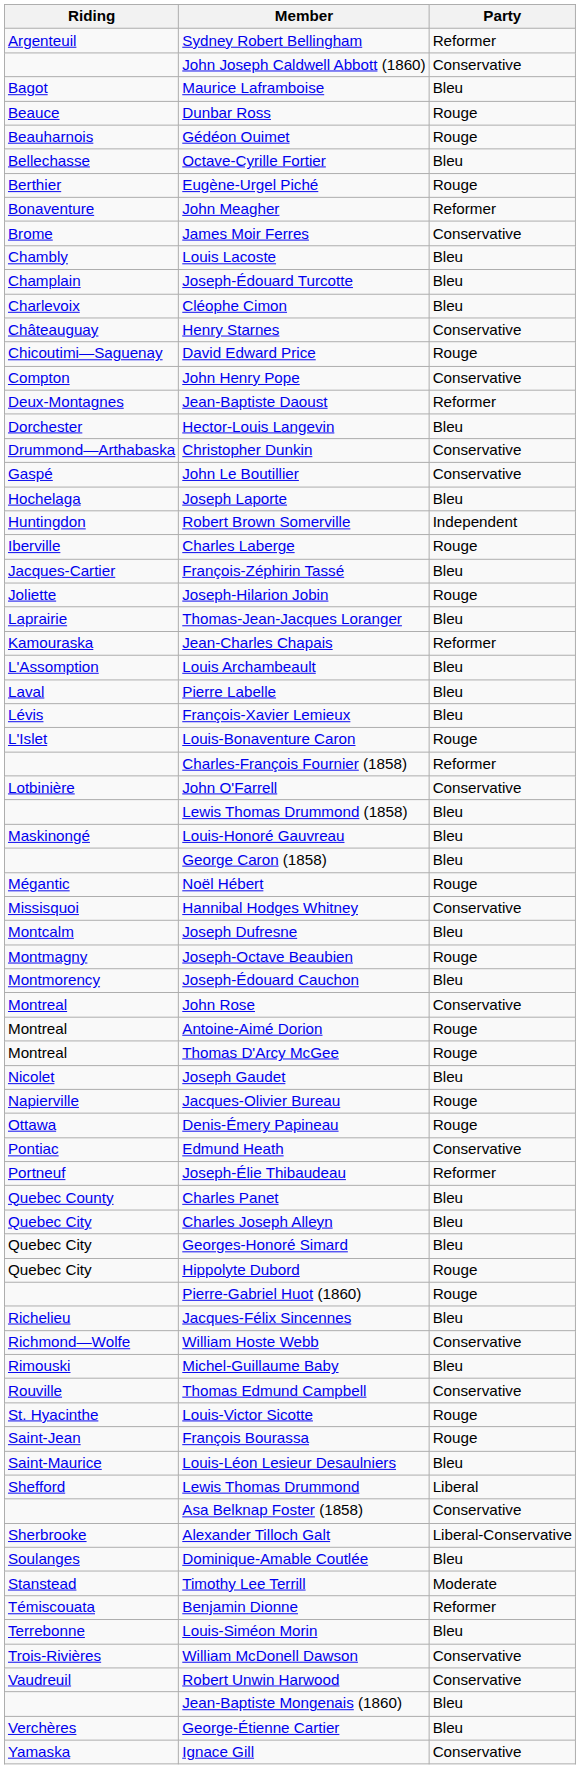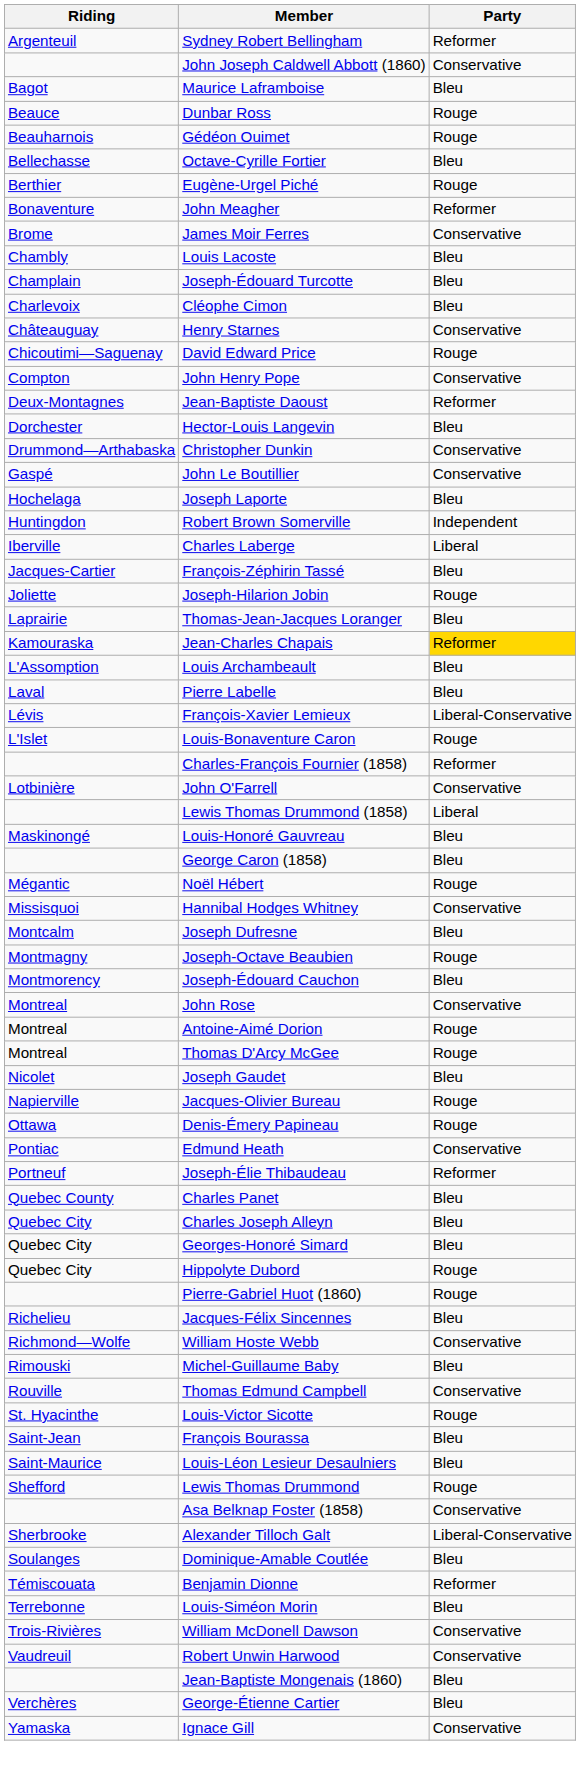 <table class="wikitable">
 <tr>
 <th>Riding</th>
 <th>Member</th>
 <th>Party</th>
 </tr>
 <tr>
 <td><a href='#'>Argenteuil</a></td>
 <td><a href='#'>Sydney Robert Bellingham</a></td>
 <td>Reformer</td>
 </tr>
 <tr>
 <td></td>
 <td><a href='#'>John Joseph Caldwell Abbott</a> (1860)</td>
 <td>Conservative</td>
 </tr>
 <tr>
 <td><a href='#'>Bagot</a></td>
 <td><a href='#'>Maurice Laframboise</a></td>
 <td>Bleu</td>
 </tr>
 <tr>
 <td><a href='#'>Beauce</a></td>
 <td><a href='#'>Dunbar Ross</a></td>
 <td>Rouge</td>
 </tr>
 <tr>
 <td><a href='#'>Beauharnois</a></td>
 <td><a href='#'>Gédéon Ouimet</a></td>
 <td>Rouge</td>
 </tr>
 <tr>
 <td><a href='#'>Bellechasse</a></td>
 <td><a href='#'>Octave-Cyrille Fortier</a></td>
 <td>Bleu</td>
 </tr>
 <tr>
 <td><a href='#'>Berthier</a></td>
 <td><a href='#'>Eugène-Urgel Piché</a></td>
 <td>Rouge</td>
 </tr>
 <tr>
 <td><a href='#'>Bonaventure</a></td>
 <td><a href='#'>John Meagher</a></td>
 <td>Reformer</td>
 </tr>
 <tr>
 <td><a href='#'>Brome</a></td>
 <td><a href='#'>James Moir Ferres</a></td>
 <td>Conservative</td>
 </tr>
 <tr>
 <td><a href='#'>Chambly</a></td>
 <td><a href='#'>Louis Lacoste</a></td>
 <td>Bleu</td>
 </tr>
 <tr>
 <td><a href='#'>Champlain</a></td>
 <td><a href='#'>Joseph-Édouard Turcotte</a></td>
 <td>Bleu</td>
 </tr>
 <tr>
 <td><a href='#'>Charlevoix</a></td>
 <td><a href='#'>Cléophe Cimon</a></td>
 <td>Bleu</td>
 </tr>
 <tr>
 <td><a href='#'>Châteauguay</a></td>
 <td><a href='#'>Henry Starnes</a></td>
 <td>Conservative</td>
 </tr>
 <tr>
 <td><a href='#'>Chicoutimi—Saguenay</a></td>
 <td><a href='#'>David Edward Price</a></td>
 <td>Rouge</td>
 </tr>
 <tr>
 <td><a href='#'>Compton</a></td>
 <td><a href='#'>John Henry Pope</a></td>
 <td>Conservative</td>
 </tr>
 <tr>
 <td><a href='#'>Deux-Montagnes</a></td>
 <td><a href='#'>Jean-Baptiste Daoust</a></td>
 <td>Reformer</td>
 </tr>
 <tr>
 <td><a href='#'>Dorchester</a></td>
 <td><a href='#'>Hector-Louis Langevin</a></td>
 <td>Bleu</td>
 </tr>
 <tr>
 <td><a href='#'>Drummond—Arthabaska</a></td>
 <td><a href='#'>Christopher Dunkin</a></td>
 <td>Conservative</td>
 </tr>
 <tr>
 <td><a href='#'>Gaspé</a></td>
 <td><a href='#'>John Le Boutillier</a></td>
 <td>Conservative</td>
 </tr>
 <tr>
 <td><a href='#'>Hochelaga</a></td>
 <td><a href='#'>Joseph Laporte</a></td>
 <td>Bleu</td>
 </tr>
 <tr>
 <td><a href='#'>Huntingdon</a></td>
 <td><a href='#'>Robert Brown Somerville</a></td>
 <td>Independent</td>
 </tr>
 <tr>
 <td><a href='#'>Iberville</a></td>
 <td><a href='#'>Charles Laberge</a></td>
-<td>Rouge</td>
+<td>Liberal</td>
 </tr>
 <tr>
 <td><a href='#'>Jacques-Cartier</a></td>
 <td><a href='#'>François-Zéphirin Tassé</a></td>
 <td>Bleu</td>
 </tr>
 <tr>
 <td><a href='#'>Joliette</a></td>
 <td><a href='#'>Joseph-Hilarion Jobin</a></td>
 <td>Rouge</td>
 </tr>
 <tr>
 <td><a href='#'>Laprairie</a></td>
 <td><a href='#'>Thomas-Jean-Jacques Loranger</a></td>
 <td>Bleu</td>
 </tr>
 <tr>
 <td><a href='#'>Kamouraska</a></td>
 <td><a href='#'>Jean-Charles Chapais</a></td>
-<td>Reformer</td>
+<td style="background: gold;">Reformer</td>
 </tr>
 <tr>
 <td><a href='#'>L'Assomption</a></td>
 <td><a href='#'>Louis Archambeault</a></td>
 <td>Bleu</td>
 </tr>
 <tr>
 <td><a href='#'>Laval</a></td>
 <td><a href='#'>Pierre Labelle</a></td>
 <td>Bleu</td>
 </tr>
 <tr>
 <td><a href='#'>Lévis</a></td>
 <td><a href='#'>François-Xavier Lemieux</a></td>
-<td>Bleu</td>
+<td>Liberal-Conservative</td>
 </tr>
 <tr>
 <td><a href='#'>L'Islet</a></td>
 <td><a href='#'>Louis-Bonaventure Caron</a></td>
 <td>Rouge</td>
 </tr>
 <tr>
 <td></td>
 <td><a href='#'>Charles-François Fournier</a> (1858)</td>
 <td>Reformer</td>
 </tr>
 <tr>
 <td><a href='#'>Lotbinière</a></td>
 <td><a href='#'>John O'Farrell</a></td>
 <td>Conservative</td>
 </tr>
 <tr>
 <td></td>
 <td><a href='#'>Lewis Thomas Drummond</a> (1858)</td>
-<td>Bleu</td>
+<td>Liberal</td>
 </tr>
 <tr>
 <td><a href='#'>Maskinongé</a></td>
 <td><a href='#'>Louis-Honoré Gauvreau</a></td>
 <td>Bleu</td>
 </tr>
 <tr>
 <td></td>
 <td><a href='#'>George Caron</a> (1858)</td>
 <td>Bleu</td>
 </tr>
 <tr>
 <td><a href='#'>Mégantic</a></td>
 <td><a href='#'>Noël Hébert</a></td>
 <td>Rouge</td>
 </tr>
 <tr>
 <td><a href='#'>Missisquoi</a></td>
 <td><a href='#'>Hannibal Hodges Whitney</a></td>
 <td>Conservative</td>
 </tr>
 <tr>
 <td><a href='#'>Montcalm</a></td>
 <td><a href='#'>Joseph Dufresne</a></td>
 <td>Bleu</td>
 </tr>
 <tr>
 <td><a href='#'>Montmagny</a></td>
 <td><a href='#'>Joseph-Octave Beaubien</a></td>
 <td>Rouge</td>
 </tr>
 <tr>
 <td><a href='#'>Montmorency</a></td>
 <td><a href='#'>Joseph-Édouard Cauchon</a></td>
 <td>Bleu</td>
 </tr>
 <tr>
 <td><a href='#'>Montreal</a></td>
 <td><a href='#'>John Rose</a></td>
 <td>Conservative</td>
 </tr>
 <tr>
 <td>Montreal</td>
 <td><a href='#'>Antoine-Aimé Dorion</a></td>
 <td>Rouge</td>
 </tr>
 <tr>
 <td>Montreal</td>
 <td><a href='#'>Thomas D'Arcy McGee</a></td>
 <td>Rouge</td>
 </tr>
 <tr>
 <td><a href='#'>Nicolet</a></td>
 <td><a href='#'>Joseph Gaudet</a></td>
 <td>Bleu</td>
 </tr>
 <tr>
 <td><a href='#'>Napierville</a></td>
 <td><a href='#'>Jacques-Olivier Bureau</a></td>
 <td>Rouge</td>
 </tr>
 <tr>
 <td><a href='#'>Ottawa</a></td>
 <td><a href='#'>Denis-Émery Papineau</a></td>
 <td>Rouge</td>
 </tr>
 <tr>
 <td><a href='#'>Pontiac</a></td>
 <td><a href='#'>Edmund Heath</a></td>
 <td>Conservative</td>
 </tr>
 <tr>
 <td><a href='#'>Portneuf</a></td>
 <td><a href='#'>Joseph-Élie Thibaudeau</a></td>
 <td>Reformer</td>
 </tr>
 <tr>
 <td><a href='#'>Quebec County</a></td>
 <td><a href='#'>Charles Panet</a></td>
 <td>Bleu</td>
 </tr>
 <tr>
 <td><a href='#'>Quebec City</a></td>
 <td><a href='#'>Charles Joseph Alleyn</a></td>
 <td>Bleu</td>
 </tr>
 <tr>
 <td>Quebec City</td>
 <td><a href='#'>Georges-Honoré Simard</a></td>
 <td>Bleu</td>
 </tr>
 <tr>
 <td>Quebec City</td>
 <td><a href='#'>Hippolyte Dubord</a></td>
 <td>Rouge</td>
 </tr>
 <tr>
 <td></td>
 <td><a href='#'>Pierre-Gabriel Huot</a> (1860)</td>
 <td>Rouge</td>
 </tr>
 <tr>
 <td><a href='#'>Richelieu</a></td>
 <td><a href='#'>Jacques-Félix Sincennes</a></td>
 <td>Bleu</td>
 </tr>
 <tr>
 <td><a href='#'>Richmond—Wolfe</a></td>
 <td><a href='#'>William Hoste Webb</a></td>
 <td>Conservative</td>
 </tr>
 <tr>
 <td><a href='#'>Rimouski</a></td>
 <td><a href='#'>Michel-Guillaume Baby</a></td>
 <td>Bleu</td>
 </tr>
 <tr>
 <td><a href='#'>Rouville</a></td>
 <td><a href='#'>Thomas Edmund Campbell</a></td>
 <td>Conservative</td>
 </tr>
 <tr>
 <td><a href='#'>St. Hyacinthe</a></td>
 <td><a href='#'>Louis-Victor Sicotte</a></td>
 <td>Rouge</td>
 </tr>
 <tr>
 <td><a href='#'>Saint-Jean</a></td>
 <td><a href='#'>François Bourassa</a></td>
-<td>Rouge</td>
+<td>Bleu</td>
 </tr>
 <tr>
 <td><a href='#'>Saint-Maurice</a></td>
 <td><a href='#'>Louis-Léon Lesieur Desaulniers</a></td>
 <td>Bleu</td>
 </tr>
 <tr>
 <td><a href='#'>Shefford</a></td>
 <td><a href='#'>Lewis Thomas Drummond</a></td>
-<td>Liberal</td>
+<td>Rouge</td>
 </tr>
 <tr>
 <td></td>
 <td><a href='#'>Asa Belknap Foster</a> (1858)</td>
 <td>Conservative</td>
 </tr>
 <tr>
 <td><a href='#'>Sherbrooke</a></td>
 <td><a href='#'>Alexander Tilloch Galt</a></td>
 <td>Liberal-Conservative</td>
 </tr>
 <tr>
 <td><a href='#'>Soulanges</a></td>
 <td><a href='#'>Dominique-Amable Coutlée</a></td>
 <td>Bleu</td>
-</tr>
-<tr>
-<td><a href='#'>Stanstead</a></td>
-<td><a href='#'>Timothy Lee Terrill</a></td>
-<td>Moderate</td>
 </tr>
 <tr>
 <td><a href='#'>Témiscouata</a></td>
 <td><a href='#'>Benjamin Dionne</a></td>
 <td>Reformer</td>
 </tr>
 <tr>
 <td><a href='#'>Terrebonne</a></td>
 <td><a href='#'>Louis-Siméon Morin</a></td>
 <td>Bleu</td>
 </tr>
 <tr>
 <td><a href='#'>Trois-Rivières</a></td>
 <td><a href='#'>William McDonell Dawson</a></td>
 <td>Conservative</td>
 </tr>
 <tr>
 <td><a href='#'>Vaudreuil</a></td>
 <td><a href='#'>Robert Unwin Harwood</a></td>
 <td>Conservative</td>
 </tr>
 <tr>
 <td></td>
 <td><a href='#'>Jean-Baptiste Mongenais</a> (1860)</td>
 <td>Bleu</td>
 </tr>
 <tr>
 <td><a href='#'>Verchères</a></td>
 <td><a href='#'>George-Étienne Cartier</a></td>
 <td>Bleu</td>
 </tr>
 <tr>
 <td><a href='#'>Yamaska</a></td>
 <td><a href='#'>Ignace Gill</a></td>
 <td>Conservative</td>
 </tr>
 </table>
